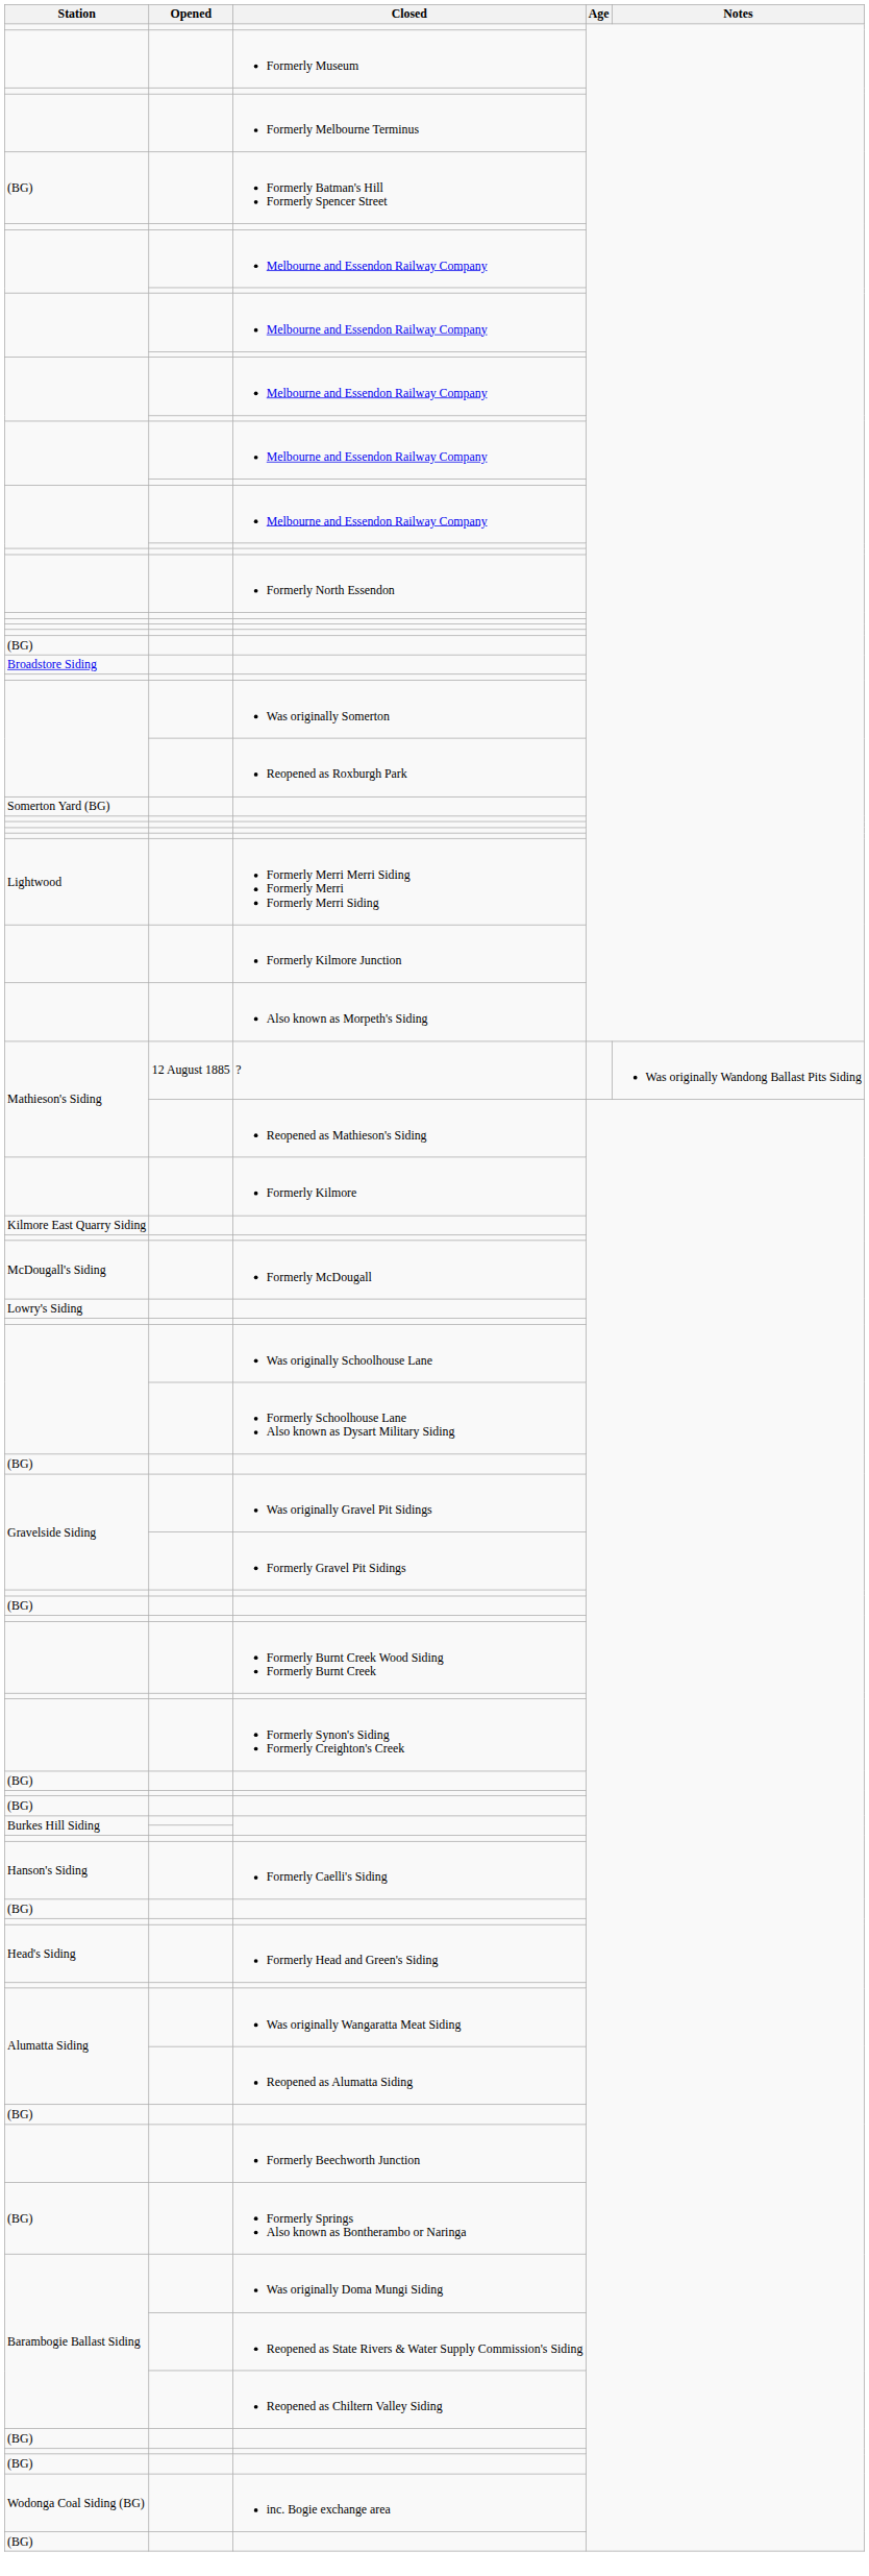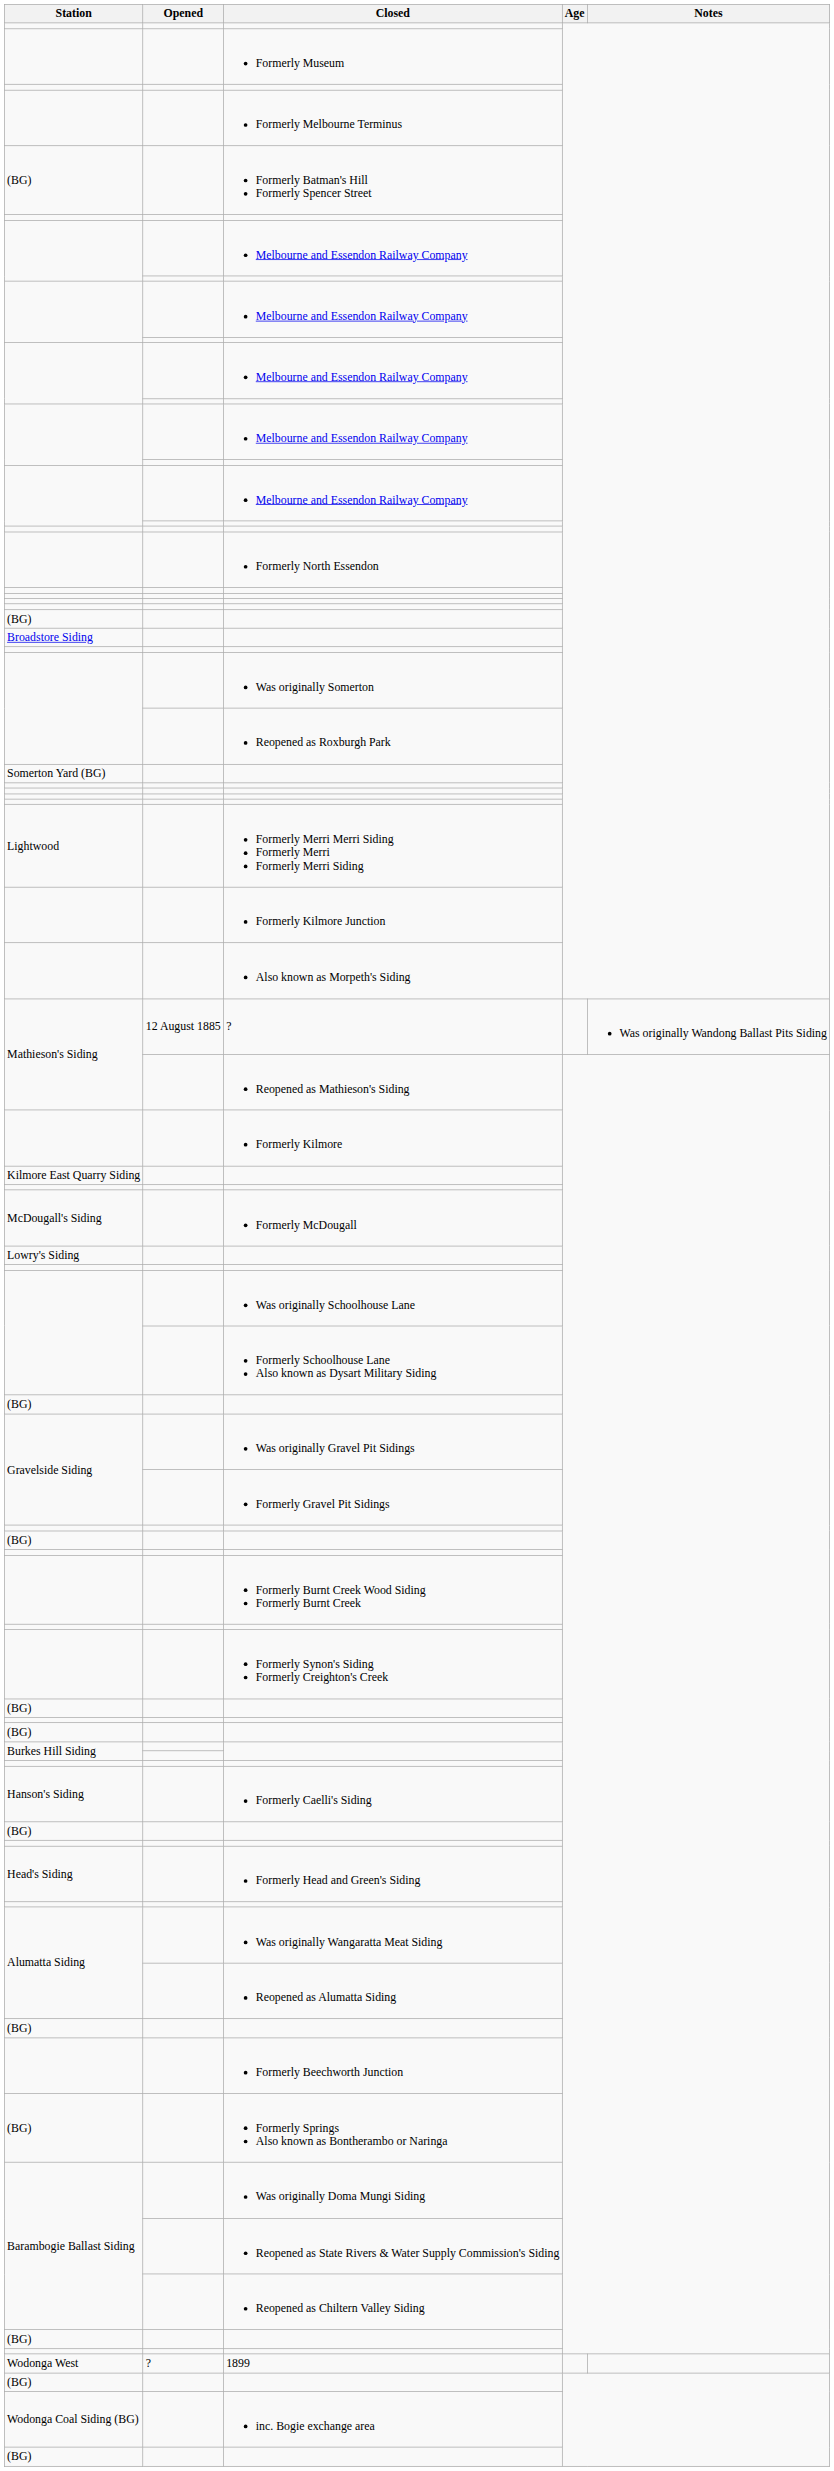 <table class="wikitable sortable">
 <tr>
 <th>Station</th>
 <th>Opened</th>
 <th>Closed</th>
 <th>Age</th>
 <th scope=col class=unsortable>Notes</th>
 </tr>
 <tr>
 <td></td>
 <td></td>
 <td></td>
 </tr>
 <tr>
 <td></td>
 <td></td>
 <td><br><ul><li>Formerly Museum</li></ul></td>
 </tr>
 <tr>
 <td></td>
 <td></td>
 <td></td>
 </tr>
 <tr>
 <td></td>
 <td></td>
 <td><br><ul><li>Formerly Melbourne Terminus</li></ul></td>
 </tr>
 <tr>
 <td> (BG)</td>
 <td></td>
 <td><br><ul><li>Formerly Batman's Hill</li><li>Formerly Spencer Street</li></ul></td>
 </tr>
 <tr>
 <td></td>
 <td></td>
 <td></td>
 </tr>
 <tr>
 <td rowspan="2"></td>
 <td></td>
 <td><br><ul><li><a href='#'>Melbourne and Essendon Railway Company</a></li></ul></td>
 </tr>
 <tr>
 <td></td>
 <td></td>
 </tr>
 <tr>
 <td rowspan="2"></td>
 <td></td>
 <td><br><ul><li><a href='#'>Melbourne and Essendon Railway Company</a></li></ul></td>
 </tr>
 <tr>
 <td></td>
 <td></td>
 </tr>
 <tr>
 <td rowspan="2"></td>
 <td></td>
 <td><br><ul><li><a href='#'>Melbourne and Essendon Railway Company</a></li></ul></td>
 </tr>
 <tr>
 <td></td>
 <td></td>
 </tr>
 <tr>
 <td rowspan="2"></td>
 <td></td>
 <td><br><ul><li><a href='#'>Melbourne and Essendon Railway Company</a></li></ul></td>
 </tr>
 <tr>
 <td></td>
 <td></td>
 </tr>
 <tr>
 <td rowspan="2"></td>
 <td></td>
 <td><br><ul><li><a href='#'>Melbourne and Essendon Railway Company</a></li></ul></td>
 </tr>
 <tr>
 <td></td>
 <td></td>
 </tr>
 <tr>
 <td></td>
 <td></td>
 <td></td>
 </tr>
 <tr>
 <td></td>
 <td></td>
 <td><br><ul><li>Formerly North Essendon</li></ul></td>
 </tr>
 <tr>
 <td></td>
 <td></td>
 <td></td>
 </tr>
 <tr>
 <td></td>
 <td></td>
 <td></td>
 </tr>
 <tr>
 <td></td>
 <td></td>
 <td></td>
 </tr>
 <tr>
 <td></td>
 <td></td>
 <td></td>
 </tr>
 <tr>
 <td> (BG)</td>
 <td></td>
 <td></td>
 </tr>
 <tr>
 <td><a href='#'>Broadstore Siding</a></td>
 <td></td>
 <td></td>
 </tr>
 <tr>
 <td></td>
 <td></td>
 <td></td>
 </tr>
 <tr>
 <td rowspan="2"></td>
 <td></td>
 <td><br><ul><li>Was originally Somerton</li></ul></td>
 </tr>
 <tr>
 <td></td>
 <td><br><ul><li>Reopened as Roxburgh Park</li></ul></td>
 </tr>
 <tr>
 <td>Somerton Yard (BG)</td>
 <td></td>
 <td></td>
 </tr>
 <tr>
 <td></td>
 <td></td>
 <td></td>
 </tr>
 <tr>
 <td></td>
 <td></td>
 <td></td>
 </tr>
 <tr>
 <td></td>
 <td></td>
 <td></td>
 </tr>
 <tr>
 <td></td>
 <td></td>
 <td></td>
 </tr>
 <tr>
 <td>Lightwood</td>
 <td></td>
 <td><br><ul><li>Formerly Merri Merri Siding</li><li>Formerly Merri</li><li>Formerly Merri Siding</li></ul></td>
 </tr>
 <tr>
 <td></td>
 <td></td>
 <td><br><ul><li>Formerly Kilmore Junction</li></ul></td>
 </tr>
 <tr>
 <td></td>
 <td></td>
 <td><br><ul><li>Also known as Morpeth's Siding</li></ul></td>
 </tr>
 <tr>
 <td rowspan="2">Mathieson's Siding</td>
 <td>12 August 1885</td>
 <td>?</td>
 <td></td>
 <td><br><ul><li>Was originally Wandong Ballast Pits Siding</li></ul></td>
 </tr>
 <tr>
 <td></td>
 <td><br><ul><li>Reopened as Mathieson's Siding</li></ul></td>
 </tr>
 <tr>
 <td></td>
 <td></td>
 <td><br><ul><li>Formerly Kilmore</li></ul></td>
 </tr>
 <tr>
 <td>Kilmore East Quarry Siding</td>
 <td></td>
 <td></td>
 </tr>
 <tr>
 <td></td>
 <td></td>
 <td></td>
 </tr>
 <tr>
 <td>McDougall's Siding</td>
 <td></td>
 <td><br><ul><li>Formerly McDougall</li></ul></td>
 </tr>
 <tr>
 <td>Lowry's Siding</td>
 <td></td>
 <td></td>
 </tr>
 <tr>
 <td></td>
 <td></td>
 <td></td>
 </tr>
 <tr>
 <td rowspan="2"></td>
 <td></td>
 <td><br><ul><li>Was originally Schoolhouse Lane</li></ul></td>
 </tr>
 <tr>
 <td></td>
 <td><br><ul><li>Formerly Schoolhouse Lane</li><li>Also known as Dysart Military Siding</li></ul></td>
 </tr>
 <tr>
 <td> (BG)</td>
 <td></td>
 <td></td>
 </tr>
 <tr>
 <td rowspan="2">Gravelside Siding</td>
 <td></td>
 <td><br><ul><li>Was originally Gravel Pit Sidings</li></ul></td>
 </tr>
 <tr>
 <td></td>
 <td><br><ul><li>Formerly Gravel Pit Sidings</li></ul></td>
 </tr>
 <tr>
 <td></td>
 <td></td>
 <td></td>
 </tr>
 <tr>
 <td> (BG)</td>
 <td></td>
 <td></td>
 </tr>
 <tr>
 <td></td>
 <td></td>
 <td></td>
 </tr>
 <tr>
 <td></td>
 <td></td>
 <td><br><ul><li>Formerly Burnt Creek Wood Siding</li><li>Formerly Burnt Creek</li></ul></td>
 </tr>
 <tr>
 <td></td>
 <td></td>
 <td></td>
 </tr>
 <tr>
 <td></td>
 <td></td>
 <td><br><ul><li>Formerly Synon's Siding</li><li>Formerly Creighton's Creek</li></ul></td>
 </tr>
 <tr>
 <td> (BG)</td>
 <td></td>
 <td></td>
 </tr>
 <tr>
 <td></td>
 <td></td>
 <td></td>
 </tr>
 <tr>
 <td> (BG)</td>
 <td></td>
 <td></td>
 </tr>
 <tr>
 <td rowspan="2">Burkes Hill Siding</td>
 <td></td>
 <td rowspan="2"></td>
 </tr>
 <tr>
 <td></td>
 </tr>
 <tr>
 <td></td>
 <td></td>
 <td></td>
 </tr>
 <tr>
 <td>Hanson's Siding</td>
 <td></td>
 <td><br><ul><li>Formerly Caelli's Siding</li></ul></td>
 </tr>
 <tr>
 <td> (BG)</td>
 <td></td>
 <td></td>
 </tr>
 <tr>
 <td></td>
 <td></td>
 <td></td>
 </tr>
 <tr>
 <td>Head's Siding</td>
 <td></td>
 <td><br><ul><li>Formerly Head and Green's Siding</li></ul></td>
 </tr>
 <tr>
 <td></td>
 <td></td>
 <td></td>
 </tr>
 <tr>
 <td rowspan="2">Alumatta Siding</td>
 <td></td>
 <td><br><ul><li>Was originally Wangaratta Meat Siding</li></ul></td>
 </tr>
 <tr>
 <td></td>
 <td><br><ul><li>Reopened as Alumatta Siding</li></ul></td>
 </tr>
 <tr>
 <td> (BG)</td>
 <td></td>
 <td></td>
 </tr>
 <tr>
 <td></td>
 <td></td>
 <td><br><ul><li>Formerly Beechworth Junction</li></ul></td>
 </tr>
 <tr>
 <td> (BG)</td>
 <td></td>
 <td><br><ul><li>Formerly Springs</li><li>Also known as Bontherambo or Naringa</li></ul></td>
 </tr>
 <tr>
 <td rowspan="3">Barambogie Ballast Siding</td>
 <td></td>
 <td><br><ul><li>Was originally Doma Mungi Siding</li></ul></td>
 </tr>
 <tr>
 <td></td>
 <td><br><ul><li>Reopened as State Rivers & Water Supply Commission's Siding</li></ul></td>
 </tr>
 <tr>
 <td></td>
 <td><br><ul><li>Reopened as Chiltern Valley Siding</li></ul></td>
 </tr>
 <tr>
 <td> (BG)</td>
 <td></td>
 <td></td>
 </tr>
 <tr>
 <td></td>
 <td></td>
 <td></td>
 </tr>
 <tr>
+<td>Wodonga West</td>
+<td>?</td>
+<td>1899</td>
+<td></td>
+<td></td>
+</tr>
+<tr>
 <td> (BG)</td>
 <td></td>
 <td></td>
 </tr>
 <tr>
 <td>Wodonga Coal Siding (BG)</td>
 <td></td>
 <td><br><ul><li>inc. Bogie exchange area</li></ul></td>
 </tr>
 <tr>
 <td> (BG)</td>
 <td></td>
 <td></td>
 </tr>
 </table>
